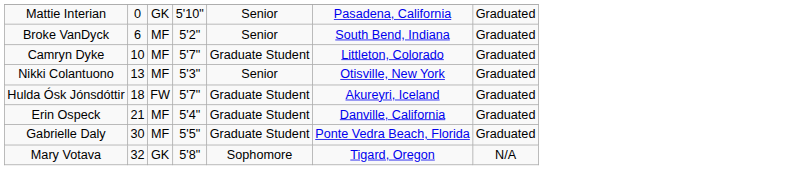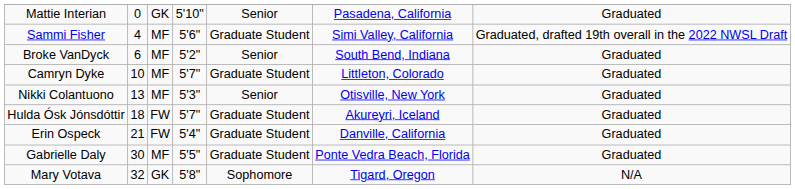 <table class="wikitable sortable" style="text-align:center;" border="1">
 <tr align=center>
 </tr>
 <tr>
 <td>Mattie Interian</td>
 <td>0</td>
 <td>GK</td>
 <td>5'10"</td>
 <td>Senior</td>
 <td><a href='#'>Pasadena, California</a></td>
 <td>Graduated</td>
+</tr>
+<tr>
+<td><a href='#'>Sammi Fisher</a></td>
+<td>4</td>
+<td>MF</td>
+<td>5'6"</td>
+<td>Graduate Student</td>
+<td><a href='#'>Simi Valley, California</a></td>
+<td>Graduated, drafted 19th overall in the <a href='#'>2022 NWSL Draft</a></td>
 </tr>
 <tr>
 <td>Broke VanDyck</td>
 <td>6</td>
 <td>MF</td>
 <td>5'2"</td>
 <td>Senior</td>
 <td><a href='#'>South Bend, Indiana</a></td>
 <td>Graduated</td>
 </tr>
 <tr>
 <td>Camryn Dyke</td>
 <td>10</td>
 <td>MF</td>
 <td>5'7"</td>
 <td>Graduate Student</td>
 <td><a href='#'>Littleton, Colorado</a></td>
 <td>Graduated</td>
 </tr>
 <tr>
 <td>Nikki Colantuono</td>
 <td>13</td>
 <td>MF</td>
 <td>5'3"</td>
 <td>Senior</td>
 <td><a href='#'>Otisville, New York</a></td>
 <td>Graduated</td>
 </tr>
 <tr>
 <td>Hulda Ósk Jónsdóttir</td>
 <td>18</td>
 <td>FW</td>
 <td>5'7"</td>
 <td>Graduate Student</td>
 <td><a href='#'>Akureyri, Iceland</a></td>
 <td>Graduated</td>
 </tr>
 <tr>
 <td>Erin Ospeck</td>
 <td>21</td>
-<td>MF</td>
+<td>FW</td>
 <td>5'4"</td>
 <td>Graduate Student</td>
 <td><a href='#'>Danville, California</a></td>
 <td>Graduated</td>
 </tr>
 <tr>
 <td>Gabrielle Daly</td>
 <td>30</td>
 <td>MF</td>
 <td>5'5"</td>
 <td>Graduate Student</td>
 <td><a href='#'>Ponte Vedra Beach, Florida</a></td>
 <td>Graduated</td>
 </tr>
 <tr>
 <td>Mary Votava</td>
 <td>32</td>
 <td>GK</td>
 <td>5'8"</td>
 <td>Sophomore</td>
 <td><a href='#'>Tigard, Oregon</a></td>
 <td>N/A</td>
 </tr>
 </table>
